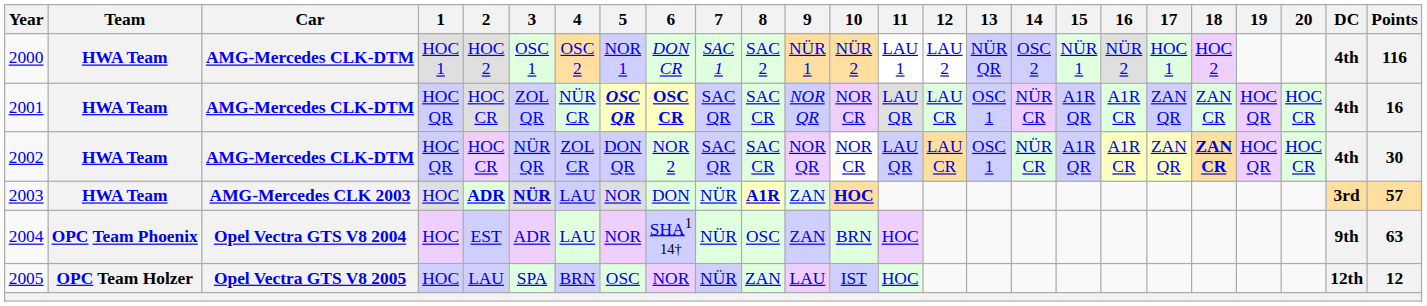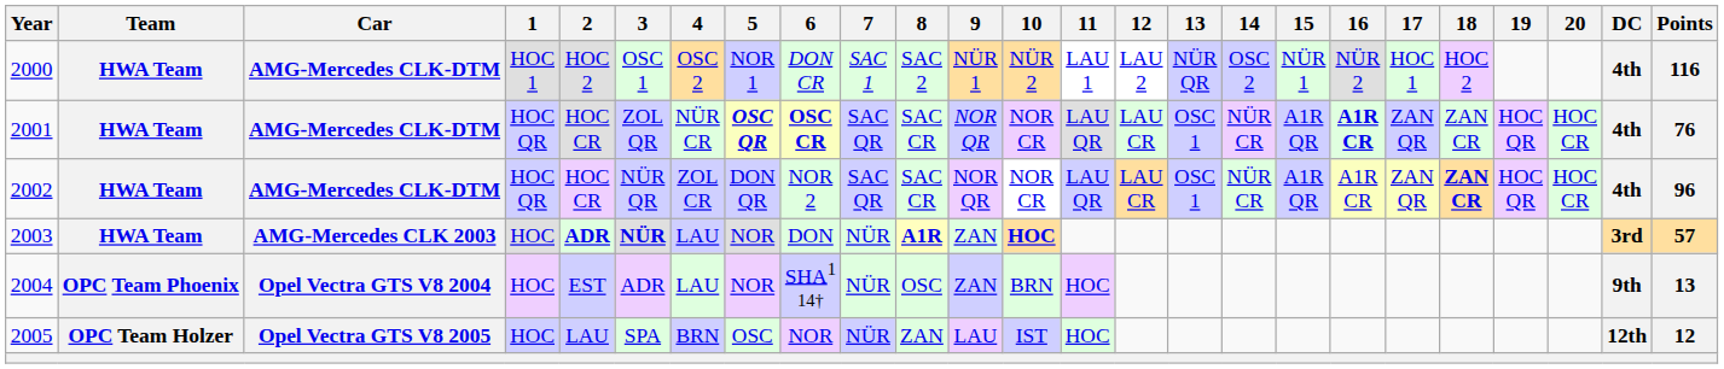 <table class="wikitable" border="1" style="text-align:center; font-size:90%;">
 <tr>
 <th>Year</th>
 <th>Team</th>
 <th>Car</th>
 <th>1</th>
 <th>2</th>
 <th>3</th>
 <th>4</th>
 <th>5</th>
 <th>6</th>
 <th>7</th>
 <th>8</th>
 <th>9</th>
 <th>10</th>
 <th>11</th>
 <th>12</th>
 <th>13</th>
 <th>14</th>
 <th>15</th>
 <th>16</th>
 <th>17</th>
 <th>18</th>
 <th>19</th>
 <th>20</th>
 <th>DC</th>
 <th>Points</th>
 </tr>
 <tr>
 <td><a href='#'>2000</a></td>
 <th><a href='#'>HWA Team</a></th>
 <th><a href='#'>AMG-Mercedes CLK-DTM</a></th>
 <td style="background:#DFDFDF;"><a href='#'>HOC<br>1</a><br></td>
 <td style="background:#DFDFDF;"><a href='#'>HOC<br>2</a><br></td>
 <td style="background:#DFFFDF;"><a href='#'>OSC<br>1</a><br></td>
 <td style="background:#FFDF9F;"><a href='#'>OSC<br>2</a><br></td>
 <td style="background:#CFCFFF;"><a href='#'>NOR<br>1</a><br></td>
 <td style="background:#DFFFDF;"><em><a href='#'>DON<br>CR</a></em><br></td>
 <td style="background:#DFFFDF;"><em><a href='#'>SAC<br>1</a></em><br></td>
 <td style="background:#DFFFDF;"><a href='#'>SAC<br>2</a><br></td>
 <td style="background:#FFDF9F;"><a href='#'>NÜR<br>1</a><br></td>
 <td style="background:#FFDF9F;"><a href='#'>NÜR<br>2</a><br></td>
 <td style="background:#FFFFFF;"><a href='#'>LAU<br>1</a><br></td>
 <td style="background:#FFFFFF;"><a href='#'>LAU<br>2</a><br></td>
 <td style="background:#CFCFFF;"><a href='#'>NÜR<br>QR</a><br></td>
 <td style="background:#CFCFFF;"><a href='#'>OSC<br>2</a><br></td>
 <td style="background:#DFFFDF;"><a href='#'>NÜR<br>1</a><br></td>
 <td style="background:#DFDFDF;"><a href='#'>NÜR<br>2</a><br></td>
 <td style="background:#DFFFDF;"><a href='#'>HOC<br>1</a><br></td>
 <td style="background:#EFCFFF;"><a href='#'>HOC<br>2</a><br></td>
 <td></td>
 <td></td>
 <th>4th</th>
 <th>116</th>
 </tr>
 <tr>
 <td><a href='#'>2001</a></td>
 <th><a href='#'>HWA Team</a></th>
 <th><a href='#'>AMG-Mercedes CLK-DTM</a></th>
 <td style="background:#CFCFFF;"><a href='#'>HOC<br>QR</a><br></td>
 <td style="background:#DFDFDF;"><a href='#'>HOC<br>CR</a><br></td>
 <td style="background:#CFCFFF;"><a href='#'>ZOL<br>QR</a><br></td>
 <td style="background:#DFFFDF;"><a href='#'>NÜR<br>CR</a><br></td>
 <td style="background:#FBFFBF;"><strong><em><a href='#'>OSC<br>QR</a></em></strong><br></td>
 <td style="background:#FBFFBF;"><strong><a href='#'>OSC<br>CR</a></strong><br></td>
 <td style="background:#CFCFFF;"><a href='#'>SAC<br>QR</a><br></td>
 <td style="background:#DFFFDF;"><a href='#'>SAC<br>CR</a><br></td>
 <td style="background:#CFCFFF;"><em><a href='#'>NOR<br>QR</a></em><br></td>
 <td style="background:#EFCFFF;"><a href='#'>NOR<br>CR</a><br></td>
 <td style="background:#DFDFDF;"><a href='#'>LAU<br>QR</a><br></td>
 <td style="background:#DFFFDF;"><a href='#'>LAU<br>CR</a><br></td>
 <td style="background:#CFCFFF;"><a href='#'>OSC<br>1</a><br></td>
 <td style="background:#EFCFFF;"><a href='#'>NÜR<br>CR</a><br></td>
 <td style="background:#CFCFFF;"><a href='#'>A1R<br>QR</a><br></td>
-<td style="background:#DFFFDF;"><a href='#'>A1R<br>CR</a><br></td>
+<td style="background:#DFFFDF;"><strong><a href='#'>A1R<br>CR</a><br></strong></td>
 <td style="background:#CFCFFF;"><a href='#'>ZAN<br>QR</a><br></td>
 <td style="background:#DFFFDF;"><a href='#'>ZAN<br>CR</a><br></td>
 <td style="background:#EFCFFF;"><a href='#'>HOC<br>QR</a><br></td>
 <td style="background:#DFFFDF;"><a href='#'>HOC<br>CR</a><br></td>
 <th>4th</th>
-<th>16</th>
+<th>76</th>
 </tr>
 <tr>
 <td><a href='#'>2002</a></td>
 <th><a href='#'>HWA Team</a></th>
 <th><a href='#'>AMG-Mercedes CLK-DTM</a></th>
 <td style="background:#CFCFFF;"><a href='#'>HOC<br>QR</a><br></td>
 <td style="background:#EFCFFF;"><a href='#'>HOC<br>CR</a><br></td>
 <td style="background:#CFCFFF;"><a href='#'>NÜR<br>QR</a><br></td>
 <td style="background:#CFCFFF;"><a href='#'>ZOL<br>CR</a><br></td>
 <td style="background:#CFCFFF;"><a href='#'>DON<br>QR</a><br></td>
 <td style="background:#DFFFDF;"><a href='#'>NOR<br>2</a><br></td>
 <td style="background:#CFCFFF;"><a href='#'>SAC<br>QR</a><br></td>
 <td style="background:#DFFFDF;"><a href='#'>SAC<br>CR</a><br></td>
 <td style="background:#EFCFFF;"><a href='#'>NOR<br>QR</a><br></td>
 <td style="background:#FFFFFF;"><a href='#'>NOR<br>CR</a><br></td>
 <td style="background:#CFCFFF;"><a href='#'>LAU<br>QR</a><br></td>
 <td style="background:#FFDF9F;"><a href='#'>LAU<br>CR</a><br></td>
 <td style="background:#CFCFFF;"><a href='#'>OSC<br>1</a><br></td>
 <td style="background:#DFFFDF;"><a href='#'>NÜR<br>CR</a><br></td>
 <td style="background:#CFCFFF;"><a href='#'>A1R<br>QR</a><br></td>
 <td style="background:#FBFFBF;"><a href='#'>A1R<br>CR</a><br></td>
 <td style="background:#FBFFBF;"><a href='#'>ZAN<br>QR</a><br></td>
 <td style="background:#FFDF9F;"><strong><a href='#'>ZAN<br>CR</a></strong><br></td>
 <td style="background:#EFCFFF;"><a href='#'>HOC<br>QR</a><br></td>
 <td style="background:#DFFFDF;"><a href='#'>HOC<br>CR</a><br></td>
 <th>4th</th>
-<th>30</th>
+<th>96</th>
 </tr>
 <tr>
 <td><a href='#'>2003</a></td>
 <th><a href='#'>HWA Team</a></th>
 <th><a href='#'>AMG-Mercedes CLK 2003</a></th>
 <td style="background:#DFDFDF;"><a href='#'>HOC</a><br></td>
 <td style="background:#DFFFDF;"><strong><a href='#'>ADR</a></strong><br></td>
 <td style="background:#DFDFDF;"><strong><a href='#'>NÜR</a></strong><br></td>
 <td style="background:#CFCFFF;"><a href='#'>LAU</a><br></td>
 <td style="background:#DFDFDF;"><a href='#'>NOR</a><br></td>
 <td style="background:#DFFFDF;"><a href='#'>DON</a><br></td>
 <td style="background:#DFFFDF;"><a href='#'>NÜR</a><br></td>
 <td style="background:#FFFFBF;"><strong><a href='#'>A1R</a></strong><br></td>
 <td style="background:#DFFFDF;"><a href='#'>ZAN</a><br></td>
 <td style="background:#FFDF9F;"><strong><a href='#'>HOC</a><br></strong></td>
 <td></td>
 <td></td>
 <td></td>
 <td></td>
 <td></td>
 <td></td>
 <td></td>
 <td></td>
 <td></td>
 <td></td>
 <td style="background:#FFDF9F;"><strong>3rd</strong></td>
 <td style="background:#FFDF9F;"><strong>57</strong></td>
 </tr>
 <tr>
 <td><a href='#'>2004</a></td>
 <th><a href='#'>OPC</a> <a href='#'>Team Phoenix</a></th>
 <th><a href='#'>Opel Vectra GTS V8 2004</a></th>
 <td style="background:#EFCFFF;"><a href='#'>HOC</a><br></td>
 <td style="background:#CFCFFF;"><a href='#'>EST</a><br></td>
 <td style="background:#EFCFFF;"><a href='#'>ADR</a><br></td>
 <td style="background:#DFFFDF;"><a href='#'>LAU</a><br></td>
 <td style="background:#EFCFFF;"><a href='#'>NOR</a><br></td>
 <td style="background:#CFCFFF;"><a href='#'>SHA</a><sup>1</sup><br><small>14†</small></td>
 <td style="background:#DFFFDF;"><a href='#'>NÜR</a><br></td>
 <td style="background:#DFFFDF;"><a href='#'>OSC</a><br></td>
 <td style="background:#CFCFFF;"><a href='#'>ZAN</a><br></td>
 <td style="background:#DFFFDF;"><a href='#'>BRN</a><br></td>
 <td style="background:#EFCFFF;"><a href='#'>HOC</a><br></td>
 <td></td>
 <td></td>
 <td></td>
 <td></td>
 <td></td>
 <td></td>
 <td></td>
 <td></td>
 <td></td>
 <th>9th</th>
-<th>63</th>
+<th>13</th>
 </tr>
 <tr>
 <td><a href='#'>2005</a></td>
 <th><a href='#'>OPC</a> Team Holzer</th>
 <th><a href='#'>Opel Vectra GTS V8 2005</a></th>
 <td style="background:#CFCFFF;"><a href='#'>HOC</a><br></td>
 <td style="background:#CFCFFF;"><a href='#'>LAU</a><br></td>
 <td style="background:#DFFFDF;"><a href='#'>SPA</a><br></td>
 <td style="background:#CFCFFF;"><a href='#'>BRN</a><br></td>
 <td style="background:#DFFFDF;"><a href='#'>OSC</a><br></td>
 <td style="background:#EFCFFF;"><a href='#'>NOR</a><br></td>
 <td style="background:#CFCFFF;"><a href='#'>NÜR</a><br></td>
 <td style="background:#DFFFDF;"><a href='#'>ZAN</a><br></td>
 <td style="background:#EFCFFF;"><a href='#'>LAU</a><br></td>
 <td style="background:#CFCFFF;"><a href='#'>IST</a><br></td>
 <td style="background:#DFFFDF;"><a href='#'>HOC</a><br></td>
 <td></td>
 <td></td>
 <td></td>
 <td></td>
 <td></td>
 <td></td>
 <td></td>
 <td></td>
 <td></td>
 <th>12th</th>
 <th>12</th>
 </tr>
 <tr>
 <th colspan="25"></th>
 </tr>
 </table>
